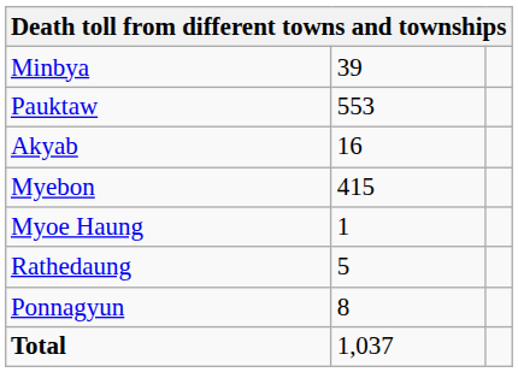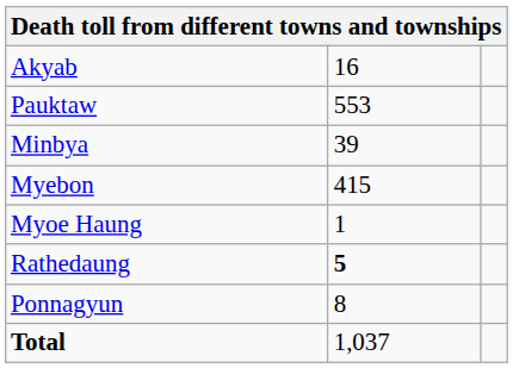 <table class="wikitable" style="float:right; clear:right; margin-left:0.5em">
 <tr>
 <th colspan=3>Death toll from different towns and townships</th>
 </tr>
 <tr>
-<td><a href='#'>Minbya</a></td>
-<td>39</td>
+<td><a href='#'>Akyab</a></td>
+<td>16</td>
 <td></td>
 </tr>
 <tr>
 <td><a href='#'>Pauktaw</a></td>
 <td>553</td>
 <td></td>
 </tr>
 <tr>
-<td><a href='#'>Akyab</a></td>
-<td>16</td>
+<td><a href='#'>Minbya</a></td>
+<td>39</td>
 <td></td>
 </tr>
 <tr>
 <td><a href='#'>Myebon</a></td>
 <td>415</td>
 <td></td>
 </tr>
 <tr>
 <td><a href='#'>Myoe Haung</a></td>
 <td>1</td>
 <td></td>
 </tr>
 <tr>
 <td><a href='#'>Rathedaung</a></td>
-<td>5</td>
+<td><strong>5</strong></td>
 <td></td>
 </tr>
 <tr>
 <td><a href='#'>Ponnagyun</a></td>
 <td>8</td>
 <td></td>
 </tr>
 <tr>
 <td><strong>Total</strong></td>
 <td>1,037</td>
 <td></td>
 </tr>
 </table>
